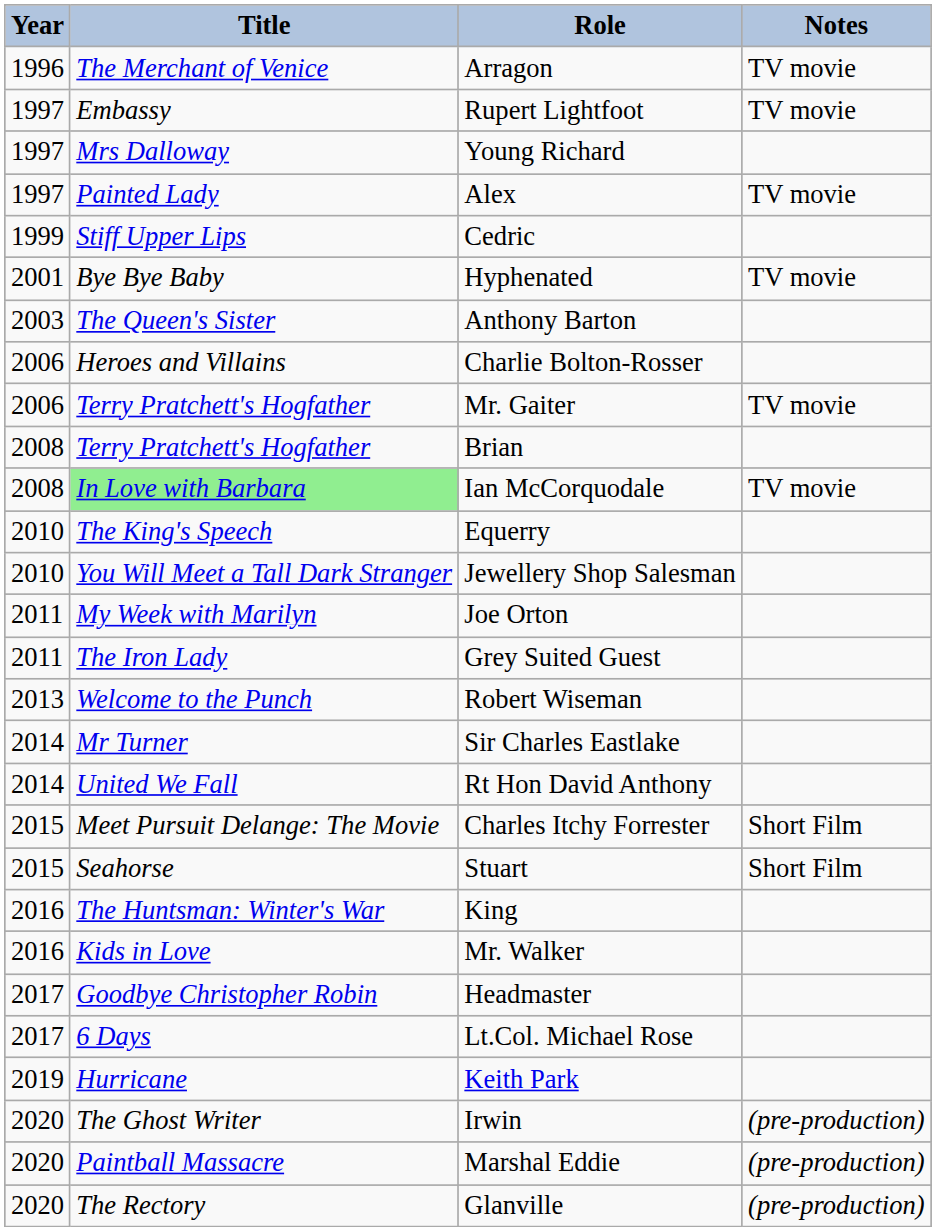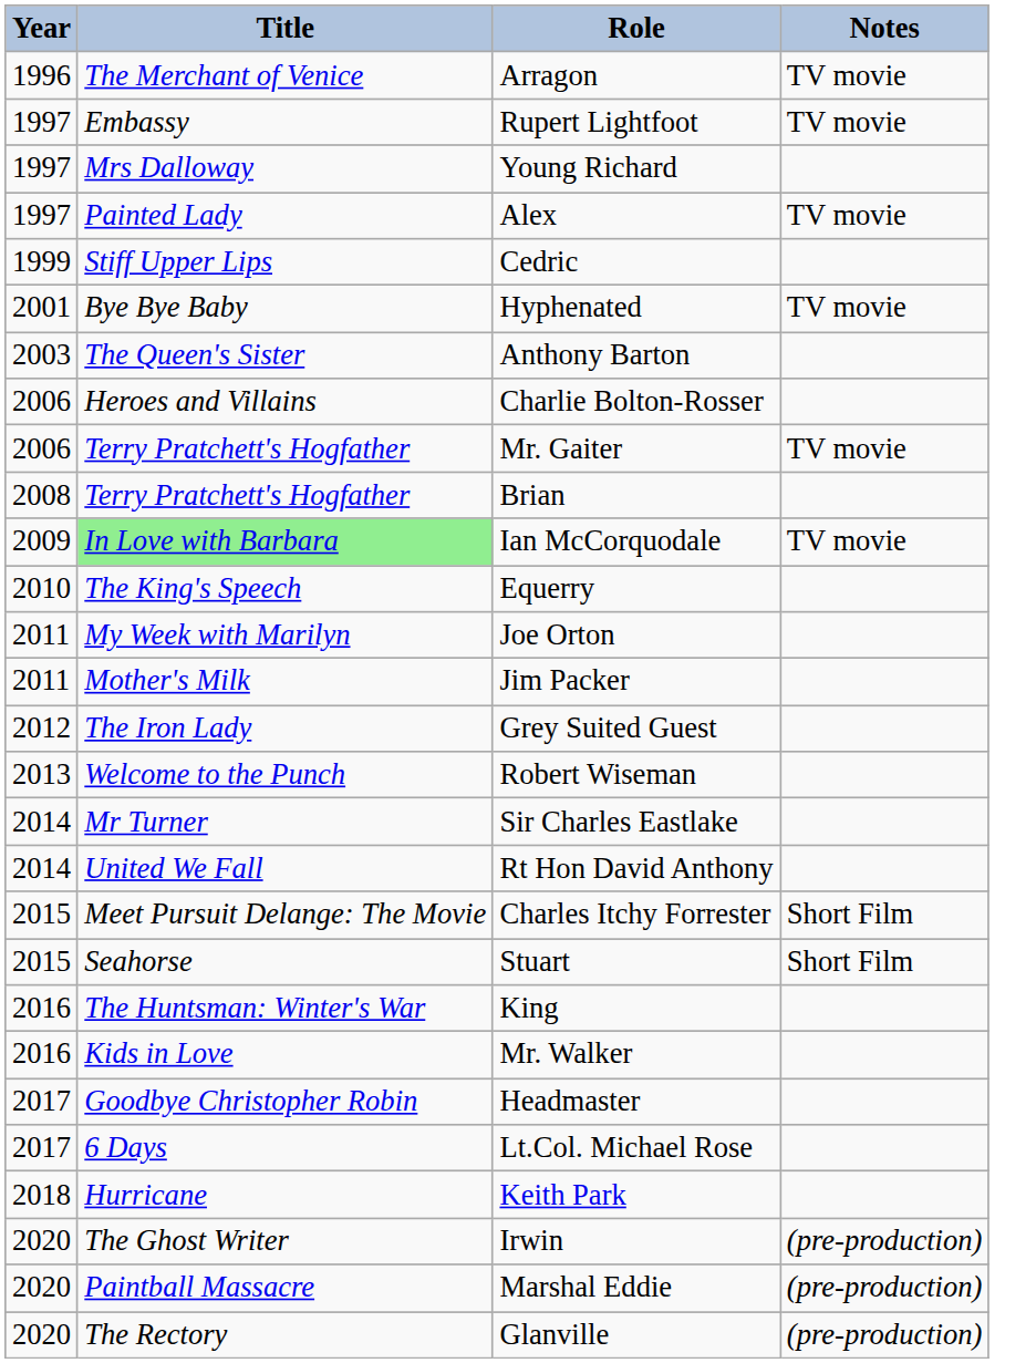 <table class="wikitable sortable">
 <tr>
 <th style="background:#B0C4DE;">Year</th>
 <th style="background:#B0C4DE;">Title</th>
 <th style="background:#B0C4DE;">Role</th>
 <th style="background:#B0C4DE;">Notes</th>
 </tr>
 <tr>
 <td>1996</td>
 <td><em><a href='#'>The Merchant of Venice</a></em></td>
 <td>Arragon</td>
 <td>TV movie</td>
 </tr>
 <tr>
 <td>1997</td>
 <td><em>Embassy</em></td>
 <td>Rupert Lightfoot</td>
 <td>TV movie</td>
 </tr>
 <tr>
 <td>1997</td>
 <td><em><a href='#'>Mrs Dalloway</a></em></td>
 <td>Young Richard</td>
 <td></td>
 </tr>
 <tr>
 <td>1997</td>
 <td><em><a href='#'>Painted Lady</a></em></td>
 <td>Alex</td>
 <td>TV movie</td>
 </tr>
 <tr>
 <td>1999</td>
 <td><em><a href='#'>Stiff Upper Lips</a></em></td>
 <td>Cedric</td>
 <td></td>
 </tr>
 <tr>
 <td>2001</td>
 <td><em>Bye Bye Baby</em></td>
 <td>Hyphenated</td>
 <td>TV movie</td>
 </tr>
 <tr>
 <td>2003</td>
 <td><em><a href='#'>The Queen's Sister</a></em></td>
 <td>Anthony Barton</td>
 <td></td>
 </tr>
 <tr>
 <td>2006</td>
 <td><em>Heroes and Villains</em></td>
 <td>Charlie Bolton-Rosser</td>
 <td></td>
 </tr>
 <tr>
 <td>2006</td>
 <td><em><a href='#'>Terry Pratchett's Hogfather</a></em></td>
 <td>Mr. Gaiter</td>
 <td>TV movie</td>
 </tr>
 <tr>
 <td>2008</td>
 <td><em><a href='#'>Terry Pratchett's Hogfather</a></em></td>
 <td>Brian</td>
 <td></td>
 </tr>
 <tr>
-<td>2008</td>
+<td>2009</td>
 <td style="background: lightgreen;"><em><a href='#'>In Love with Barbara</a></em></td>
 <td>Ian McCorquodale</td>
 <td>TV movie</td>
 </tr>
 <tr>
 <td>2010</td>
 <td><em><a href='#'>The King's Speech</a></em></td>
 <td>Equerry</td>
 <td></td>
 </tr>
 <tr>
-<td>2010</td>
-<td><em><a href='#'>You Will Meet a Tall Dark Stranger</a></em></td>
-<td>Jewellery Shop Salesman</td>
-<td></td>
-</tr>
-<tr>
 <td>2011</td>
 <td><em><a href='#'>My Week with Marilyn</a></em></td>
 <td>Joe Orton</td>
 <td></td>
 </tr>
 <tr>
 <td>2011</td>
+<td><em><a href='#'>Mother's Milk</a></em></td>
+<td>Jim Packer</td>
+<td></td>
+</tr>
+<tr>
+<td>2012</td>
 <td><em><a href='#'>The Iron Lady</a></em></td>
 <td>Grey Suited Guest</td>
 <td></td>
 </tr>
 <tr>
 <td>2013</td>
 <td><em><a href='#'>Welcome to the Punch</a></em></td>
 <td>Robert Wiseman</td>
 <td></td>
 </tr>
 <tr>
 <td>2014</td>
 <td><em><a href='#'>Mr Turner</a></em></td>
 <td>Sir Charles Eastlake</td>
 <td></td>
 </tr>
 <tr>
 <td>2014</td>
 <td><em><a href='#'>United We Fall</a></em></td>
 <td>Rt Hon David Anthony</td>
 <td></td>
 </tr>
 <tr>
 <td>2015</td>
 <td><em>Meet Pursuit Delange: The Movie</em></td>
 <td>Charles Itchy Forrester</td>
 <td>Short Film</td>
 </tr>
 <tr>
 <td>2015</td>
 <td><em>Seahorse</em></td>
 <td>Stuart</td>
 <td>Short Film</td>
 </tr>
 <tr>
 <td>2016</td>
 <td><em><a href='#'>The Huntsman: Winter's War</a></em></td>
 <td>King</td>
 <td></td>
 </tr>
 <tr>
 <td>2016</td>
 <td><em><a href='#'>Kids in Love</a></em></td>
 <td>Mr. Walker</td>
 <td></td>
 </tr>
 <tr>
 <td>2017</td>
 <td><em><a href='#'>Goodbye Christopher Robin</a></em></td>
 <td>Headmaster</td>
 <td></td>
 </tr>
 <tr>
 <td>2017</td>
 <td><em><a href='#'> 6 Days</a></em></td>
 <td>Lt.Col. Michael Rose</td>
 <td></td>
 </tr>
 <tr>
-<td>2019</td>
+<td>2018</td>
 <td><em><a href='#'>Hurricane</a></em></td>
 <td><a href='#'>Keith Park</a></td>
 <td></td>
 </tr>
 <tr>
 <td>2020</td>
 <td><em>The Ghost Writer</em></td>
 <td>Irwin</td>
 <td><em>(pre-production)</em></td>
 </tr>
 <tr>
 <td>2020</td>
 <td><em><a href='#'>Paintball Massacre</a></em></td>
 <td>Marshal Eddie</td>
 <td><em>(pre-production)</em></td>
 </tr>
 <tr>
 <td>2020</td>
 <td><em>The Rectory</em></td>
 <td>Glanville</td>
 <td><em>(pre-production)</em></td>
 </tr>
 </table>
